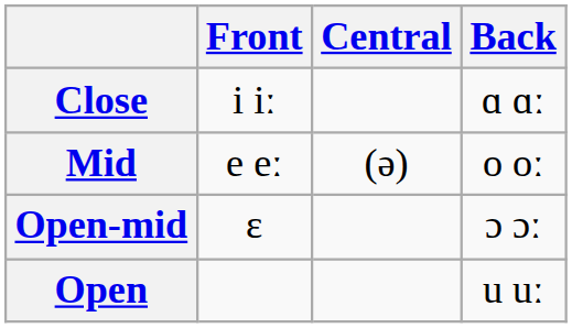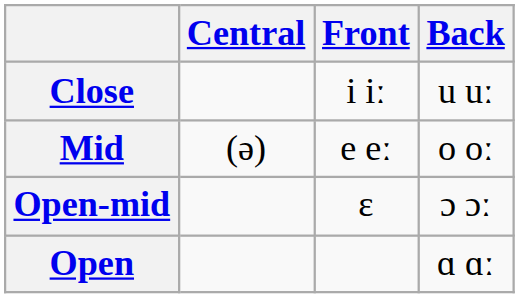 <table class="wikitable" style="text-align:center">
 <tr>
 <th></th>
+<th><a href='#'>Central</a></th>
 <th><a href='#'>Front</a></th>
-<th><a href='#'>Central</a></th>
 <th><a href='#'>Back</a></th>
 </tr>
 <tr align="center">
 <th><a href='#'>Close</a></th>
+<td></td>
 <td>i iː</td>
-<td></td>
-<td>ɑ ɑː</td>
+<td>u uː</td>
 </tr>
 <tr>
 <th><a href='#'>Mid</a></th>
+<td>(ə)</td>
 <td>e eː</td>
-<td>(ə)</td>
 <td>o oː</td>
 </tr>
 <tr>
 <th><a href='#'>Open-mid</a></th>
+<td></td>
 <td>ɛ</td>
-<td></td>
 <td>ɔ ɔː</td>
 </tr>
 <tr align="center">
 <th><a href='#'>Open</a></th>
 <td></td>
 <td></td>
-<td>u uː</td>
+<td>ɑ ɑː</td>
 </tr>
 </table>
